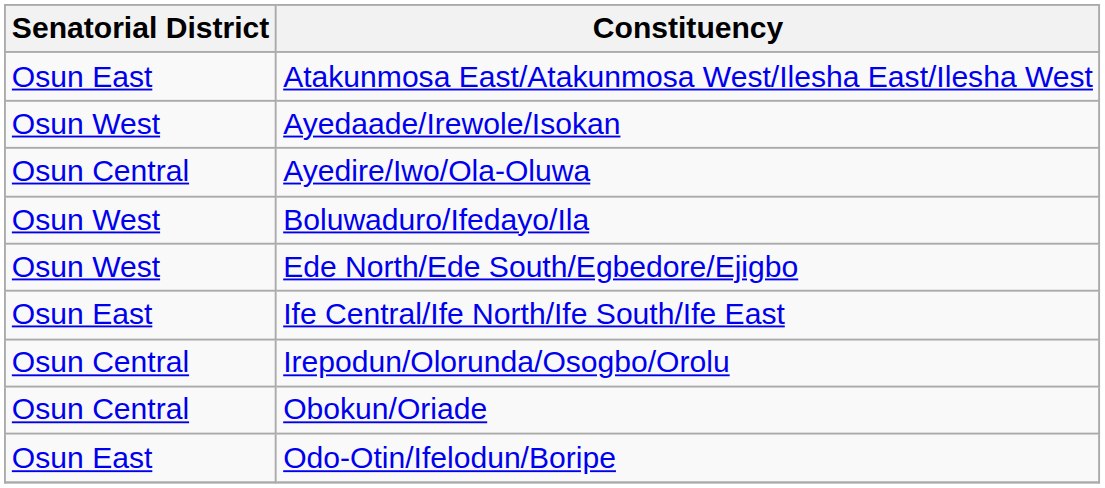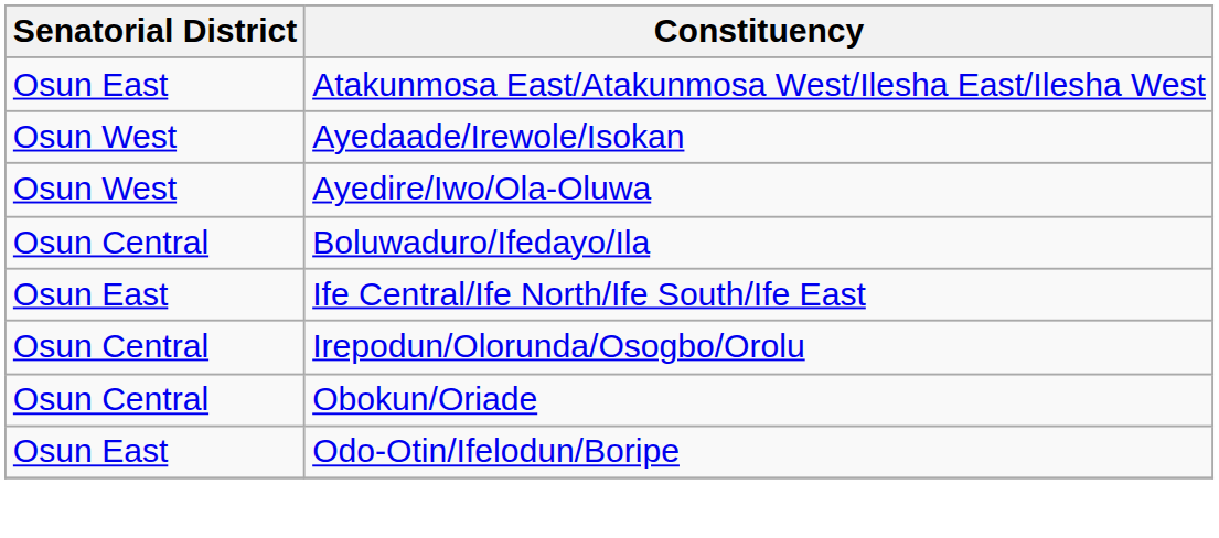 <table class="wikitable sortable">
 <tr>
 <th>Senatorial District</th>
 <th>Constituency</th>
 </tr>
 <tr>
 <td><a href='#'>Osun East</a></td>
 <td><a href='#'>Atakunmosa East/Atakunmosa West/Ilesha East/Ilesha West</a></td>
 </tr>
 <tr>
 <td><a href='#'>Osun West</a></td>
 <td><a href='#'>Ayedaade/Irewole/Isokan</a></td>
 </tr>
 <tr>
-<td><a href='#'>Osun Central</a></td>
+<td><a href='#'>Osun West</a></td>
 <td><a href='#'>Ayedire/Iwo/Ola-Oluwa</a></td>
 </tr>
 <tr>
-<td><a href='#'>Osun West</a></td>
+<td><a href='#'>Osun Central</a></td>
 <td><a href='#'>Boluwaduro/Ifedayo/Ila</a></td>
-</tr>
-<tr>
-<td><a href='#'>Osun West</a></td>
-<td><a href='#'>Ede North/Ede South/Egbedore/Ejigbo</a></td>
 </tr>
 <tr>
 <td><a href='#'>Osun East</a></td>
 <td><a href='#'>Ife Central/Ife North/Ife South/Ife East</a></td>
 </tr>
 <tr>
 <td><a href='#'>Osun Central</a></td>
 <td><a href='#'>Irepodun/Olorunda/Osogbo/Orolu</a></td>
 </tr>
 <tr>
 <td><a href='#'>Osun Central</a></td>
 <td><a href='#'>Obokun/Oriade</a></td>
 </tr>
 <tr>
 <td><a href='#'>Osun East</a></td>
 <td><a href='#'>Odo-Otin/Ifelodun/Boripe</a></td>
 </tr>
 <tr>
 </tr>
 </table>
